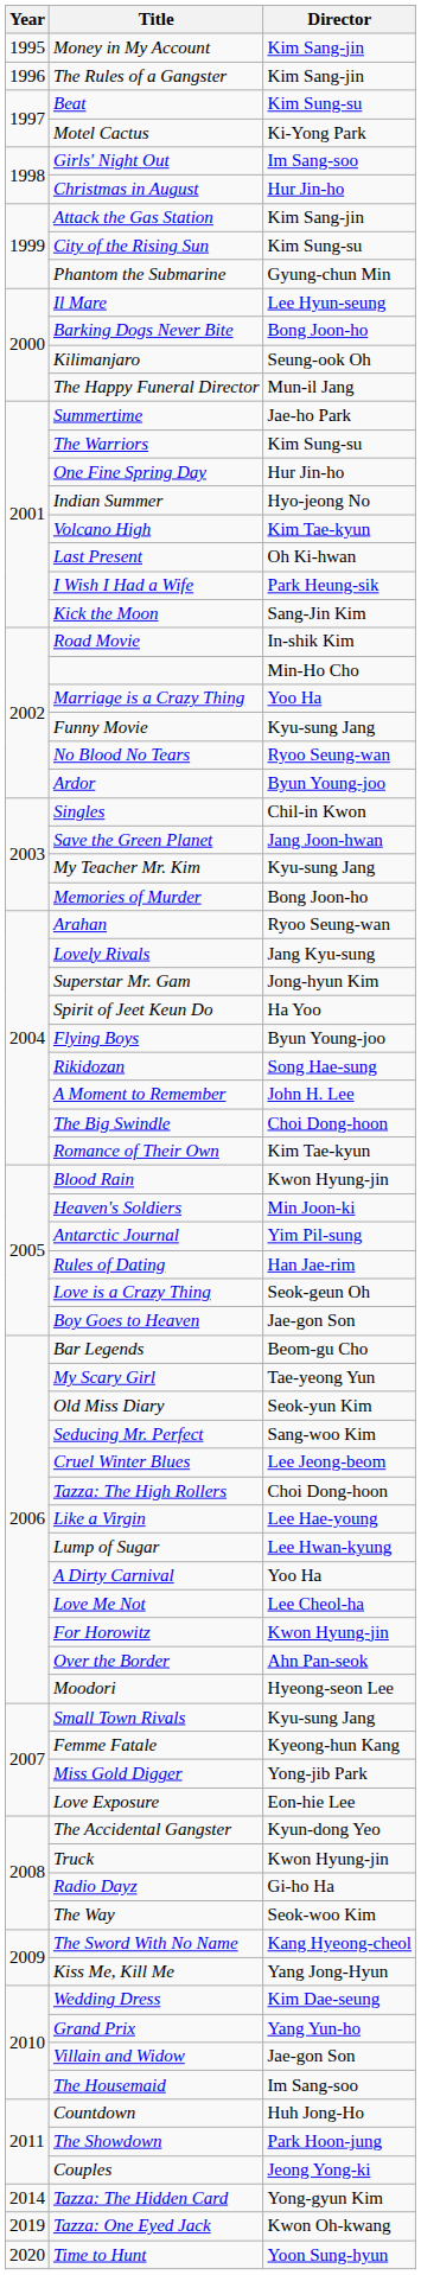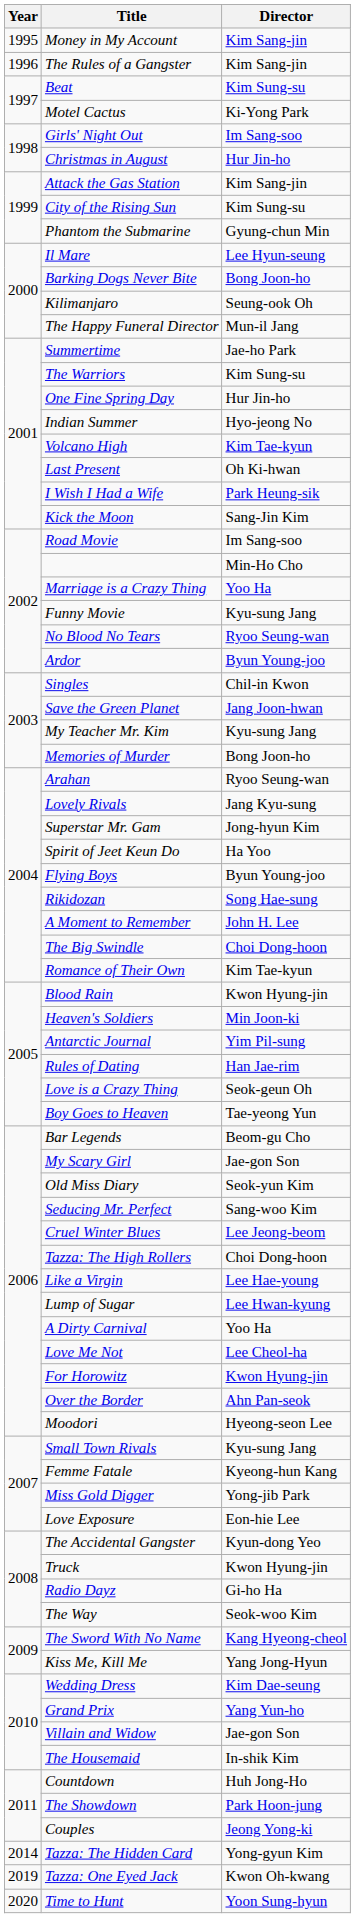 <table class="wikitable sortable">
 <tr>
 <th>Year</th>
 <th>Title</th>
 <th>Director</th>
 </tr>
 <tr>
 <td>1995</td>
 <td><em>Money in My Account</em></td>
 <td><a href='#'>Kim Sang-jin</a></td>
 </tr>
 <tr>
 <td>1996</td>
 <td><em>The Rules of a Gangster</em></td>
 <td>Kim Sang-jin</td>
 </tr>
 <tr>
 <td rowspan="2">1997</td>
 <td><em><a href='#'>Beat</a></em></td>
 <td><a href='#'>Kim Sung-su</a></td>
 </tr>
 <tr>
 <td><em>Motel Cactus</em></td>
 <td>Ki-Yong Park</td>
 </tr>
 <tr>
 <td rowspan="2">1998</td>
 <td><em><a href='#'>Girls' Night Out</a></em></td>
 <td><a href='#'>Im Sang-soo</a></td>
 </tr>
 <tr>
 <td><em><a href='#'>Christmas in August</a></em></td>
 <td><a href='#'>Hur Jin-ho</a></td>
 </tr>
 <tr>
 <td rowspan="3">1999</td>
 <td><em><a href='#'>Attack the Gas Station</a></em></td>
 <td>Kim Sang-jin</td>
 </tr>
 <tr>
 <td><em><a href='#'>City of the Rising Sun</a></em></td>
 <td>Kim Sung-su</td>
 </tr>
 <tr>
 <td><em>Phantom the Submarine</em></td>
 <td>Gyung-chun Min</td>
 </tr>
 <tr>
 <td rowspan="4">2000</td>
 <td><em><a href='#'>Il Mare</a></em></td>
 <td><a href='#'>Lee Hyun-seung</a></td>
 </tr>
 <tr>
 <td><em><a href='#'>Barking Dogs Never Bite</a></em></td>
 <td><a href='#'>Bong Joon-ho</a></td>
 </tr>
 <tr>
 <td><em>Kilimanjaro</em></td>
 <td>Seung-ook Oh</td>
 </tr>
 <tr>
 <td><em>The Happy Funeral Director</em></td>
 <td>Mun-il Jang</td>
 </tr>
 <tr>
 <td rowspan="8">2001</td>
 <td><em> <a href='#'>Summertime</a></em></td>
 <td>Jae-ho Park</td>
 </tr>
 <tr>
 <td><em><a href='#'>The Warriors</a></em></td>
 <td>Kim Sung-su</td>
 </tr>
 <tr>
 <td><em><a href='#'>One Fine Spring Day</a></em></td>
 <td>Hur Jin-ho</td>
 </tr>
 <tr>
 <td><em>Indian Summer</em></td>
 <td>Hyo-jeong No</td>
 </tr>
 <tr>
 <td><em><a href='#'>Volcano High</a></em></td>
 <td><a href='#'>Kim Tae-kyun</a></td>
 </tr>
 <tr>
 <td><em><a href='#'>Last Present</a></em></td>
 <td>Oh Ki-hwan</td>
 </tr>
 <tr>
 <td><em><a href='#'>I Wish I Had a Wife</a></em></td>
 <td><a href='#'>Park Heung-sik</a></td>
 </tr>
 <tr>
 <td><em><a href='#'>Kick the Moon</a></em></td>
 <td>Sang-Jin Kim</td>
 </tr>
 <tr>
 <td rowspan="6">2002</td>
 <td><em><a href='#'>Road Movie</a></em></td>
-<td>In-shik Kim</td>
+<td>Im Sang-soo</td>
 </tr>
 <tr>
 <td><em></em></td>
 <td>Min-Ho Cho</td>
 </tr>
 <tr>
 <td><em><a href='#'>Marriage is a Crazy Thing</a></em></td>
 <td><a href='#'>Yoo Ha</a></td>
 </tr>
 <tr>
 <td><em>Funny Movie</em></td>
 <td>Kyu-sung Jang</td>
 </tr>
 <tr>
 <td><em><a href='#'>No Blood No Tears</a></em></td>
 <td><a href='#'>Ryoo Seung-wan</a></td>
 </tr>
 <tr>
 <td><em><a href='#'>Ardor</a></em></td>
 <td><a href='#'>Byun Young-joo</a></td>
 </tr>
 <tr>
 <td rowspan="4">2003</td>
 <td><em><a href='#'>Singles</a></em></td>
 <td>Chil-in Kwon</td>
 </tr>
 <tr>
 <td><em><a href='#'>Save the Green Planet</a></em></td>
 <td><a href='#'>Jang Joon-hwan</a></td>
 </tr>
 <tr>
 <td><em>My Teacher Mr. Kim</em></td>
 <td>Kyu-sung Jang</td>
 </tr>
 <tr>
 <td><em><a href='#'>Memories of Murder</a></em></td>
 <td>Bong Joon-ho</td>
 </tr>
 <tr>
 <td rowspan="9">2004</td>
 <td><em><a href='#'>Arahan</a></em></td>
 <td>Ryoo Seung-wan</td>
 </tr>
 <tr>
 <td><em><a href='#'>Lovely Rivals</a></em></td>
 <td>Jang Kyu-sung</td>
 </tr>
 <tr>
 <td><em>Superstar Mr. Gam</em></td>
 <td>Jong-hyun Kim</td>
 </tr>
 <tr>
 <td><em>Spirit of Jeet Keun Do</em></td>
 <td>Ha Yoo</td>
 </tr>
 <tr>
 <td><em><a href='#'>Flying Boys</a></em></td>
 <td>Byun Young-joo</td>
 </tr>
 <tr>
 <td><em><a href='#'>Rikidozan</a></em></td>
 <td><a href='#'>Song Hae-sung</a></td>
 </tr>
 <tr>
 <td><em><a href='#'>A Moment to Remember</a></em></td>
 <td><a href='#'>John H. Lee</a></td>
 </tr>
 <tr>
 <td><em><a href='#'>The Big Swindle</a></em></td>
 <td><a href='#'>Choi Dong-hoon</a></td>
 </tr>
 <tr>
 <td><em><a href='#'>Romance of Their Own</a></em></td>
 <td>Kim Tae-kyun</td>
 </tr>
 <tr>
 <td rowspan="6">2005</td>
 <td><em><a href='#'>Blood Rain</a></em></td>
 <td>Kwon Hyung-jin</td>
 </tr>
 <tr>
 <td><em><a href='#'>Heaven's Soldiers</a></em></td>
 <td><a href='#'>Min Joon-ki</a></td>
 </tr>
 <tr>
 <td><em><a href='#'>Antarctic Journal</a></em></td>
 <td><a href='#'>Yim Pil-sung</a></td>
 </tr>
 <tr>
 <td><em><a href='#'>Rules of Dating</a></em></td>
 <td><a href='#'>Han Jae-rim</a></td>
 </tr>
 <tr>
 <td><em><a href='#'>Love is a Crazy Thing</a></em></td>
 <td>Seok-geun Oh</td>
 </tr>
 <tr>
 <td><em><a href='#'>Boy Goes to Heaven</a></em></td>
-<td>Jae-gon Son</td>
+<td>Tae-yeong Yun</td>
 </tr>
 <tr>
 <td rowspan="13">2006</td>
 <td><em>Bar Legends</em></td>
 <td>Beom-gu Cho</td>
 </tr>
 <tr>
 <td><em><a href='#'>My Scary Girl</a></em></td>
-<td>Tae-yeong Yun</td>
+<td>Jae-gon Son</td>
 </tr>
 <tr>
 <td><em>Old Miss Diary</em></td>
 <td>Seok-yun Kim</td>
 </tr>
 <tr>
 <td><em><a href='#'>Seducing Mr. Perfect</a></em></td>
 <td>Sang-woo Kim</td>
 </tr>
 <tr>
 <td><em><a href='#'>Cruel Winter Blues</a></em></td>
 <td><a href='#'>Lee Jeong-beom</a></td>
 </tr>
 <tr>
 <td><em><a href='#'>Tazza: The High Rollers</a></em></td>
 <td>Choi Dong-hoon</td>
 </tr>
 <tr>
 <td><em><a href='#'>Like a Virgin</a></em></td>
 <td><a href='#'>Lee Hae-young</a></td>
 </tr>
 <tr>
 <td><em>Lump of Sugar</em></td>
 <td><a href='#'>Lee Hwan-kyung</a></td>
 </tr>
 <tr>
 <td><em><a href='#'>A Dirty Carnival</a></em></td>
 <td>Yoo Ha</td>
 </tr>
 <tr>
 <td><em><a href='#'>Love Me Not</a></em></td>
 <td><a href='#'>Lee Cheol-ha</a></td>
 </tr>
 <tr>
 <td><em><a href='#'>For Horowitz</a></em></td>
 <td><a href='#'>Kwon Hyung-jin</a></td>
 </tr>
 <tr>
 <td><em><a href='#'>Over the Border</a></em></td>
 <td><a href='#'>Ahn Pan-seok</a></td>
 </tr>
 <tr>
 <td><em>Moodori</em></td>
 <td>Hyeong-seon Lee</td>
 </tr>
 <tr>
 <td rowspan="4">2007</td>
 <td><em><a href='#'>Small Town Rivals</a></em></td>
 <td>Kyu-sung Jang</td>
 </tr>
 <tr>
 <td><em>Femme Fatale</em></td>
 <td>Kyeong-hun Kang</td>
 </tr>
 <tr>
 <td><em><a href='#'>Miss Gold Digger</a></em></td>
 <td>Yong-jib Park</td>
 </tr>
 <tr>
 <td><em>Love Exposure</em></td>
 <td>Eon-hie Lee</td>
 </tr>
 <tr>
 <td rowspan="4">2008</td>
 <td><em>The Accidental Gangster</em></td>
 <td>Kyun-dong Yeo</td>
 </tr>
 <tr>
 <td><em>Truck</em></td>
 <td>Kwon Hyung-jin</td>
 </tr>
 <tr>
 <td><em><a href='#'>Radio Dayz</a></em></td>
 <td>Gi-ho Ha</td>
 </tr>
 <tr>
 <td><em>The Way</em></td>
 <td>Seok-woo Kim</td>
 </tr>
 <tr>
 <td rowspan="2">2009</td>
 <td><em><a href='#'>The Sword With No Name</a></em></td>
 <td><a href='#'>Kang Hyeong-cheol</a></td>
 </tr>
 <tr>
 <td><em>Kiss Me, Kill Me</em></td>
 <td>Yang Jong-Hyun</td>
 </tr>
 <tr>
 <td rowspan="4">2010</td>
 <td><em><a href='#'>Wedding Dress</a></em></td>
 <td><a href='#'>Kim Dae-seung</a></td>
 </tr>
 <tr>
 <td><em><a href='#'>Grand Prix</a></em></td>
 <td><a href='#'>Yang Yun-ho</a></td>
 </tr>
 <tr>
 <td><em><a href='#'>Villain and Widow</a></em></td>
 <td>Jae-gon Son</td>
 </tr>
 <tr>
 <td><em><a href='#'>The Housemaid</a></em></td>
-<td>Im Sang-soo</td>
+<td>In-shik Kim</td>
 </tr>
 <tr>
 <td rowspan="3">2011</td>
 <td><em>Countdown</em></td>
 <td>Huh Jong-Ho</td>
 </tr>
 <tr>
 <td><em><a href='#'>The Showdown</a></em></td>
 <td><a href='#'>Park Hoon-jung</a></td>
 </tr>
 <tr>
 <td><em> Couples</em></td>
 <td><a href='#'>Jeong Yong-ki</a></td>
 </tr>
 <tr>
 <td>2014</td>
 <td><em><a href='#'>Tazza: The Hidden Card</a></em></td>
 <td>Yong-gyun Kim</td>
 </tr>
 <tr>
 <td>2019</td>
 <td><em><a href='#'>Tazza: One Eyed Jack</a></em></td>
 <td>Kwon Oh-kwang</td>
 </tr>
 <tr>
 <td>2020</td>
 <td><em><a href='#'>Time to Hunt</a></em></td>
 <td><a href='#'>Yoon Sung-hyun</a></td>
 </tr>
 </table>
